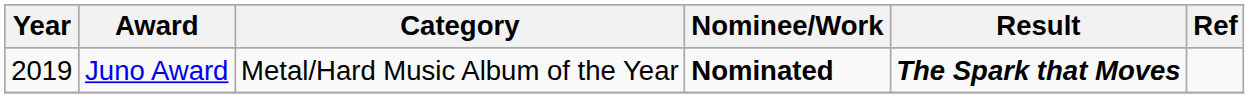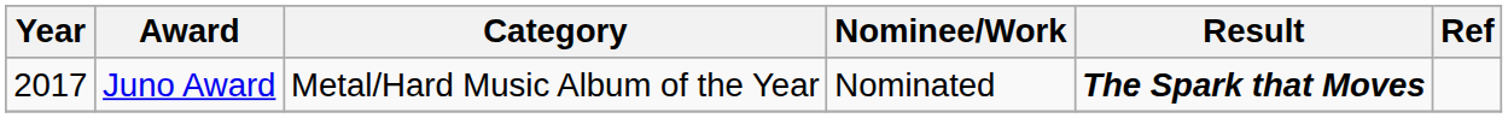 <table class="wikitable">
 <tr>
 <th>Year</th>
 <th>Award</th>
 <th>Category</th>
 <th>Nominee/Work</th>
 <th>Result</th>
 <th>Ref</th>
 </tr>
 <tr>
-<td>2019</td>
+<td>2017</td>
 <td><a href='#'>Juno Award</a></td>
 <td>Metal/Hard Music Album of the Year</td>
-<td><strong>Nominated</strong></td>
+<td>Nominated</td>
 <td><strong><em>The Spark that Moves</em></strong></td>
 <td></td>
 </tr>
 <tr>
 </tr>
 </table>
